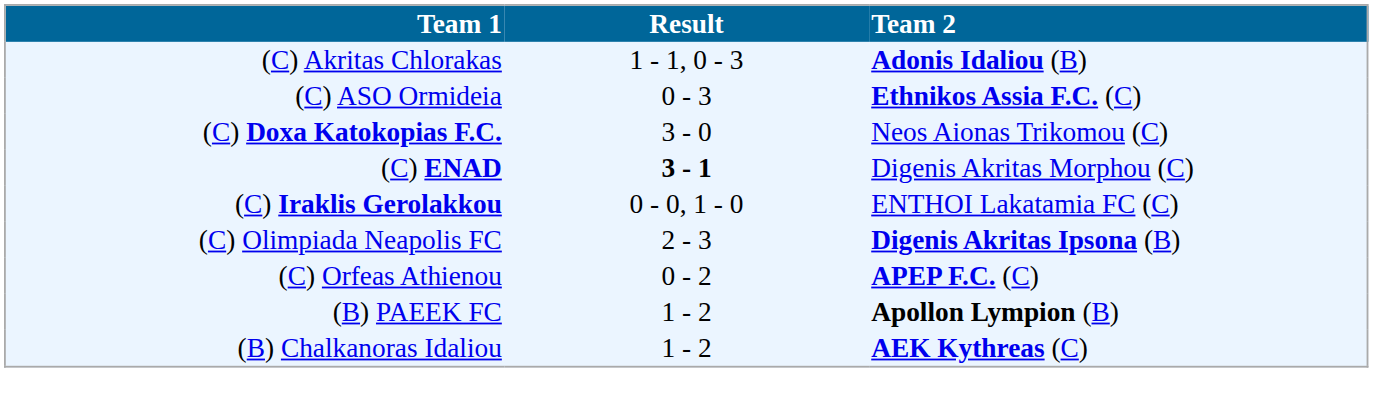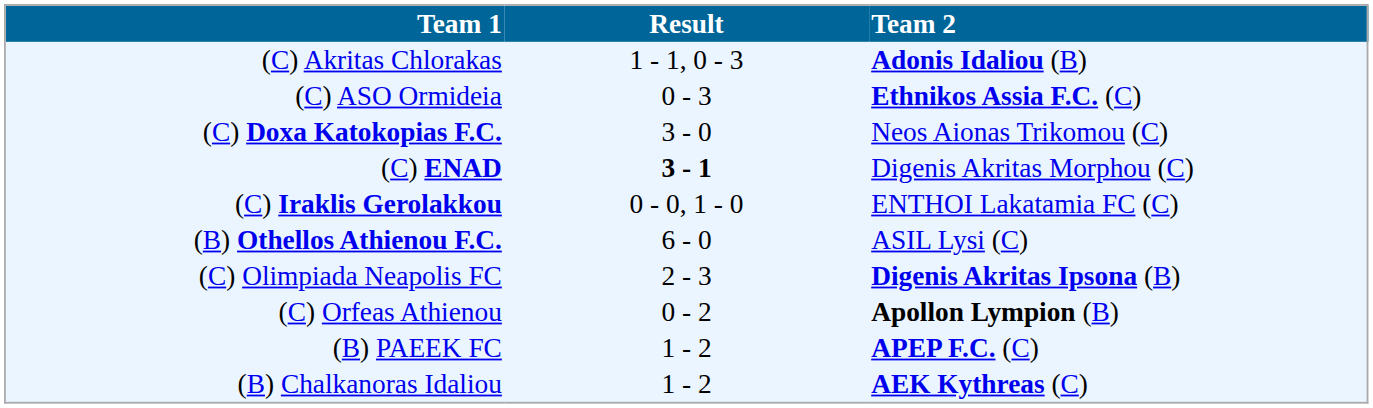 <table cellspacing="0" style="background: #EBF5FF; border: 1px #aaa solid; border-collapse: collapse; font-size: 95%;" width=60%>
 <tr bgcolor=#006699 style="color:white;">
 <th width=30% align="right">Team 1</th>
 <th width=22% align="center">Result</th>
 <th width=30% align="left">Team 2</th>
 </tr>
 <tr>
 <td align=right>(<a href='#'>C</a>) <a href='#'>Akritas Chlorakas</a></td>
 <td align=center>1 - 1, 0 - 3</td>
 <td align=left><strong><a href='#'>Adonis Idaliou</a></strong> (<a href='#'>B</a>)</td>
 </tr>
 <tr>
 <td align=right>(<a href='#'>C</a>) <a href='#'>ASO Ormideia</a></td>
 <td align=center>0 - 3</td>
 <td align=left><strong><a href='#'>Ethnikos Assia F.C.</a></strong> (<a href='#'>C</a>)</td>
 </tr>
 <tr>
 <td align=right>(<a href='#'>C</a>) <strong><a href='#'>Doxa Katokopias F.C.</a></strong></td>
 <td align=center>3 - 0</td>
 <td align=left><a href='#'>Neos Aionas Trikomou</a> (<a href='#'>C</a>)</td>
 </tr>
 <tr>
 <td align=right>(<a href='#'>C</a>) <strong><a href='#'>ENAD</a></strong></td>
 <td align=center><strong>3 - 1</strong></td>
 <td align=left><a href='#'>Digenis Akritas Morphou</a> (<a href='#'>C</a>)</td>
 </tr>
 <tr>
 <td align=right>(<a href='#'>C</a>) <strong><a href='#'>Iraklis Gerolakkou</a></strong></td>
 <td align=center>0 - 0, 1 - 0</td>
 <td align=left><a href='#'>ENTHOI Lakatamia FC</a> (<a href='#'>C</a>)</td>
 </tr>
 <tr>
+<td align=right>(<a href='#'>B</a>) <strong><a href='#'>Othellos Athienou F.C.</a></strong></td>
+<td align=center>6 - 0</td>
+<td align=left><a href='#'>ASIL Lysi</a> (<a href='#'>C</a>)</td>
+</tr>
+<tr>
 <td align=right>(<a href='#'>C</a>) <a href='#'>Olimpiada Neapolis FC</a></td>
 <td align=center>2 - 3</td>
 <td align=left><strong><a href='#'>Digenis Akritas Ipsona</a></strong> (<a href='#'>B</a>)</td>
 </tr>
 <tr>
 <td align=right>(<a href='#'>C</a>) <a href='#'>Orfeas Athienou</a></td>
 <td align=center>0 - 2</td>
-<td align=left><strong><a href='#'>APEP F.C.</a></strong> (<a href='#'>C</a>)</td>
+<td align=left><strong>Apollon Lympion</strong> (<a href='#'>B</a>)</td>
 </tr>
 <tr>
 <td align=right>(<a href='#'>B</a>) <a href='#'>PAEEK FC</a></td>
 <td align=center>1 - 2</td>
-<td align=left><strong>Apollon Lympion</strong> (<a href='#'>B</a>)</td>
+<td align=left><strong><a href='#'>APEP F.C.</a></strong> (<a href='#'>C</a>)</td>
 </tr>
 <tr>
 <td align=right>(<a href='#'>B</a>) <a href='#'>Chalkanoras Idaliou</a></td>
 <td align=center>1 - 2</td>
 <td align=left><strong><a href='#'>AEK Kythreas</a></strong> (<a href='#'>C</a>)</td>
 </tr>
 <tr>
 </tr>
 </table>
